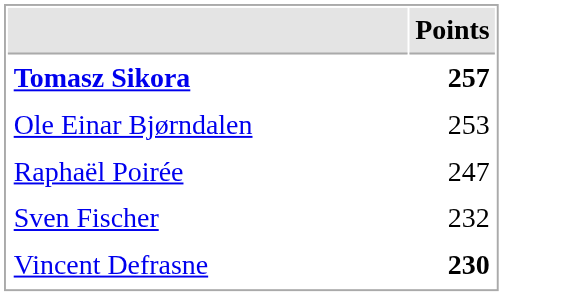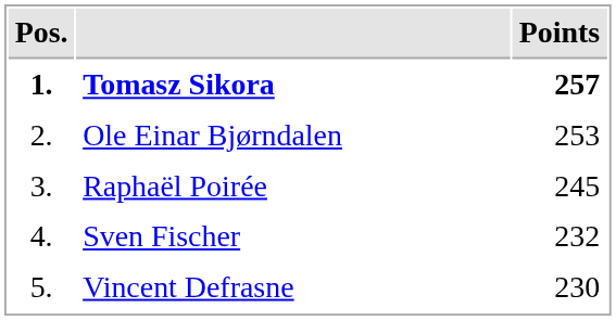 <table cellspacing="1" cellpadding="3" style="border:1px solid #AAAAAA;font-size:90%">
 <tr bgcolor="#E4E4E4">
+<th style="border-bottom:1px solid #AAAAAA" width=10>Pos.</th>
 <th style="border-bottom:1px solid #AAAAAA" width=200></th>
 <th style="border-bottom:1px solid #AAAAAA" width=20>Points</th>
 </tr>
 <tr>
+<td align="center"><strong>1.</strong></td>
 <td> <strong><a href='#'>Tomasz Sikora</a></strong></td>
 <td align="right"><strong>257</strong></td>
 </tr>
 <tr>
+<td align="center">2.</td>
 <td> <a href='#'>Ole Einar Bjørndalen</a></td>
 <td align="right">253</td>
 </tr>
 <tr>
+<td align="center">3.</td>
 <td> <a href='#'>Raphaël Poirée</a></td>
-<td align="right">247</td>
+<td align="right">245</td>
 </tr>
 <tr>
+<td align="center">4.</td>
 <td> <a href='#'>Sven Fischer</a></td>
 <td align="right">232</td>
 </tr>
 <tr>
+<td align="center">5.</td>
 <td> <a href='#'>Vincent Defrasne</a></td>
-<td align="right"><strong>230</strong></td>
+<td align="right">230</td>
 </tr>
 </table>
